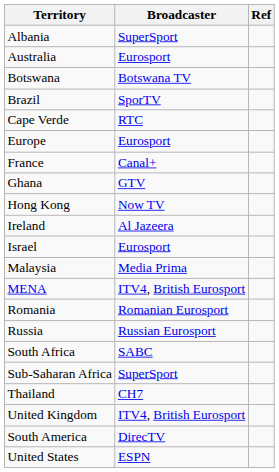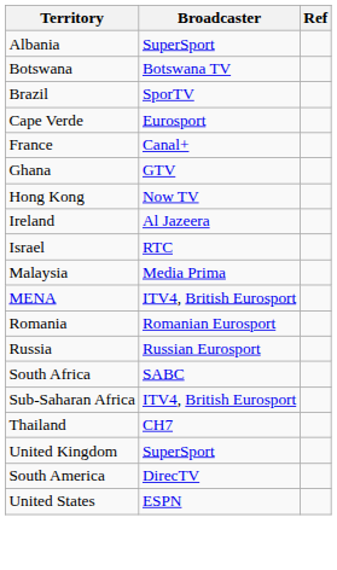 <table class="wikitable">
 <tr>
 <th>Territory</th>
 <th>Broadcaster</th>
 <th>Ref</th>
 </tr>
 <tr>
 <td>Albania</td>
 <td><a href='#'>SuperSport</a></td>
-<td></td>
-</tr>
-<tr>
-<td>Australia</td>
-<td><a href='#'>Eurosport</a></td>
 <td></td>
 </tr>
 <tr>
 <td>Botswana</td>
 <td><a href='#'>Botswana TV</a></td>
 <td></td>
 </tr>
 <tr>
 <td>Brazil</td>
 <td><a href='#'>SporTV</a></td>
 <td></td>
 </tr>
 <tr>
 <td>Cape Verde</td>
-<td><a href='#'>RTC</a></td>
-<td></td>
-</tr>
-<tr>
-<td>Europe</td>
 <td><a href='#'>Eurosport</a></td>
 <td></td>
 </tr>
 <tr>
 <td>France</td>
 <td><a href='#'>Canal+</a></td>
 <td></td>
 </tr>
 <tr>
 <td>Ghana</td>
 <td><a href='#'>GTV</a></td>
 <td></td>
 </tr>
 <tr>
 <td>Hong Kong</td>
 <td><a href='#'>Now TV</a></td>
 <td></td>
 </tr>
 <tr>
 <td>Ireland</td>
 <td><a href='#'>Al Jazeera</a></td>
 <td></td>
 </tr>
 <tr>
 <td>Israel</td>
-<td><a href='#'>Eurosport</a></td>
+<td><a href='#'>RTC</a></td>
 <td></td>
 </tr>
 <tr>
 <td>Malaysia</td>
 <td><a href='#'>Media Prima</a></td>
 <td></td>
 </tr>
 <tr>
 <td><a href='#'>MENA</a></td>
 <td><a href='#'>ITV4</a>, <a href='#'>British Eurosport</a></td>
 <td></td>
 </tr>
 <tr>
 <td>Romania</td>
 <td><a href='#'>Romanian Eurosport</a></td>
 <td></td>
 </tr>
 <tr>
 <td>Russia</td>
 <td><a href='#'>Russian Eurosport</a></td>
 <td></td>
 </tr>
 <tr>
 <td>South Africa</td>
 <td><a href='#'>SABC</a></td>
 <td></td>
 </tr>
 <tr>
 <td>Sub-Saharan Africa</td>
-<td><a href='#'>SuperSport</a></td>
+<td><a href='#'>ITV4</a>, <a href='#'>British Eurosport</a></td>
 <td></td>
 </tr>
 <tr>
 <td>Thailand</td>
 <td><a href='#'>CH7</a></td>
 <td></td>
 </tr>
 <tr>
 <td>United Kingdom</td>
-<td><a href='#'>ITV4</a>, <a href='#'>British Eurosport</a></td>
+<td><a href='#'>SuperSport</a></td>
 <td></td>
 </tr>
 <tr>
 <td>South America</td>
 <td><a href='#'>DirecTV</a></td>
 <td></td>
 </tr>
 <tr>
 <td>United States</td>
 <td><a href='#'>ESPN</a></td>
 <td></td>
 </tr>
 </table>
